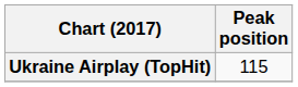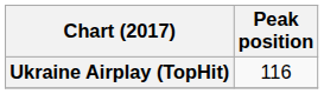 <table class="wikitable plainrowheaders" style="text-align:center">
 <tr>
 <th scope="col">Chart (2017)</th>
 <th scope="col">Peak<br>position</th>
 </tr>
 <tr>
 <th scope="row">Ukraine Airplay (TopHit)</th>
-<td>115</td>
+<td>116</td>
 </tr>
 <tr>
 </tr>
 </table>
